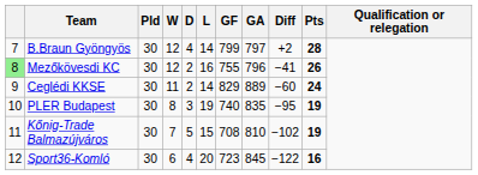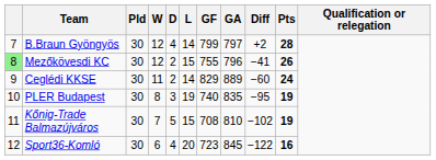 <table class="wikitable sortable" style="text-align:center">
 <tr>
 <th></th>
 <th width="190">Team</th>
 <th>Pld</th>
 <th>W</th>
 <th>D</th>
 <th>L</th>
 <th>GF</th>
 <th>GA</th>
 <th>Diff</th>
 <th>Pts</th>
 <th width="300">Qualification or relegation</th>
 </tr>
 <tr>
 <td>7</td>
 <td align=left> <a href='#'>B.Braun Gyöngyös</a></td>
 <td>30</td>
 <td>12</td>
 <td>4</td>
 <td>14</td>
 <td>799</td>
 <td>797</td>
 <td>+2</td>
 <td><strong>28</strong></td>
 </tr>
 <tr>
 <td style="background: lightgreen;">8</td>
 <td align=left> <a href='#'>Mezőkövesdi KC</a></td>
 <td>30</td>
 <td>12</td>
 <td>2</td>
-<td>16</td>
+<td>15</td>
 <td>755</td>
 <td>796</td>
 <td>−41</td>
 <td><strong>26</strong></td>
 </tr>
 <tr>
 <td>9</td>
 <td align=left> <a href='#'>Ceglédi KKSE</a></td>
 <td>30</td>
 <td>11</td>
 <td>2</td>
 <td>14</td>
 <td>829</td>
 <td>889</td>
 <td>−60</td>
 <td><strong>24</strong></td>
 </tr>
 <tr>
 <td>10</td>
 <td align=left> <a href='#'>PLER Budapest</a></td>
 <td>30</td>
 <td>8</td>
 <td>3</td>
 <td>19</td>
 <td>740</td>
 <td>835</td>
 <td>−95</td>
 <td><strong>19</strong></td>
 </tr>
 <tr>
 <td>11</td>
 <td align=left> <em><a href='#'>Kőnig-Trade Balmazújváros</a></em></td>
 <td>30</td>
 <td>7</td>
 <td>5</td>
 <td>15</td>
 <td>708</td>
 <td>810</td>
 <td>−102</td>
 <td><strong>19</strong></td>
 </tr>
 <tr>
 <td>12</td>
 <td align=left> <em><a href='#'>Sport36-Komló</a></em></td>
 <td>30</td>
 <td>6</td>
 <td>4</td>
 <td>20</td>
 <td>723</td>
 <td>845</td>
 <td>−122</td>
 <td><strong>16</strong></td>
 </tr>
 </table>
